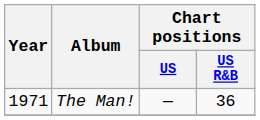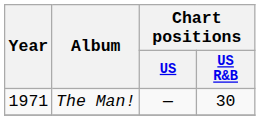 <table class="wikitable" style="text-align:center;">
 <tr>
 <th rowspan="2">Year</th>
 <th rowspan="2">Album</th>
 <th colspan="2">Chart positions</th>
 </tr>
 <tr style="font-size:smaller;">
 <th width="40"><a href='#'>US</a></th>
 <th width="40"><a href='#'>US<br>R&B</a></th>
 </tr>
 <tr>
 <td rowspan="1">1971</td>
 <td align="left"><em>The Man!</em></td>
 <td>—</td>
-<td>36</td>
+<td>30</td>
 </tr>
 <tr>
 </tr>
 </table>
